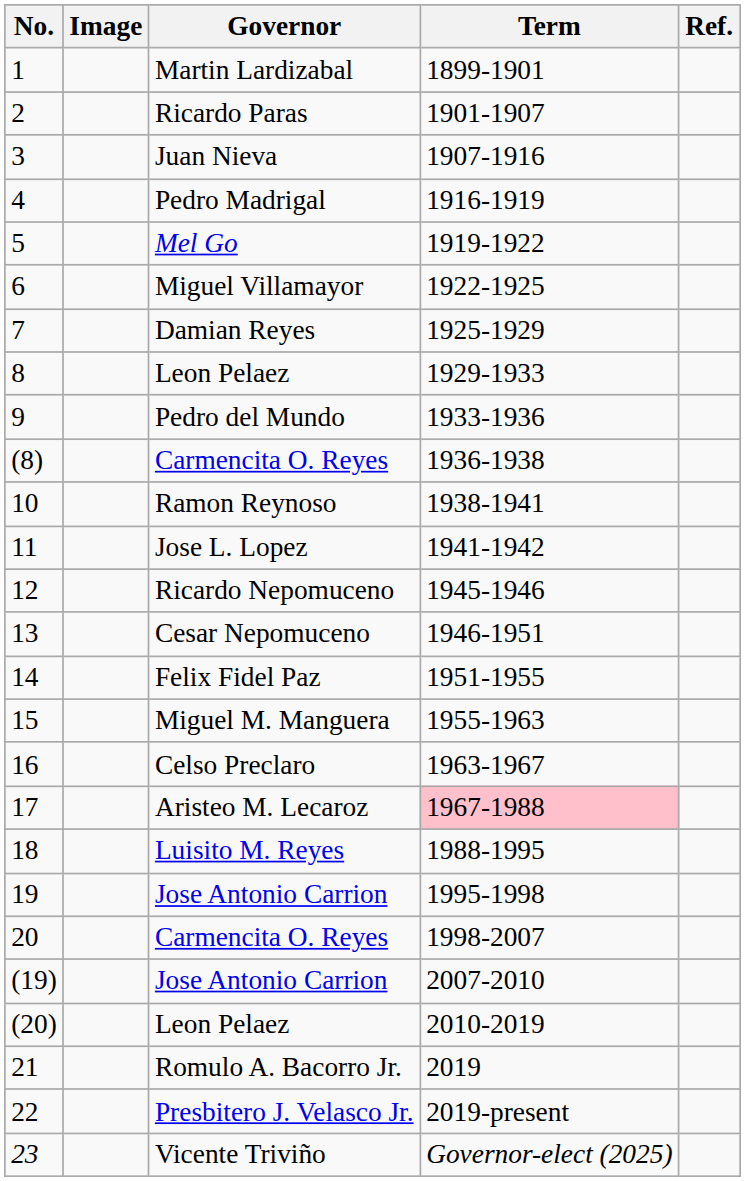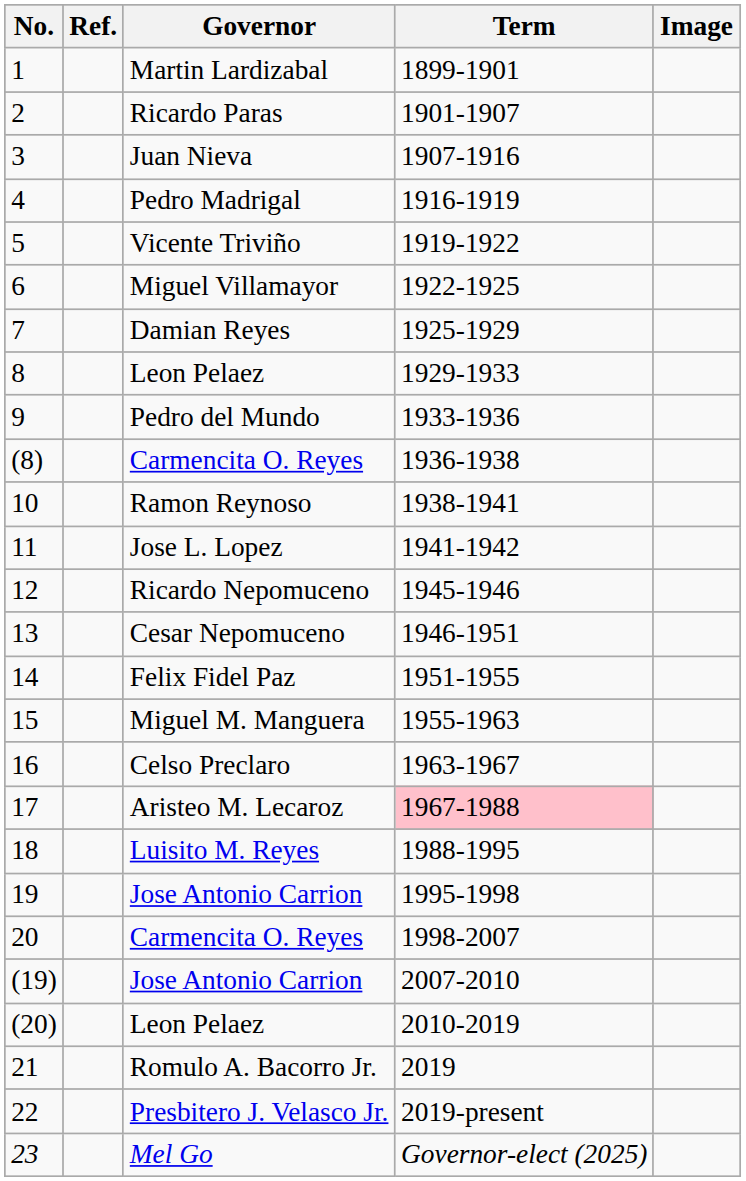 <table class= "wikitable"  border = "1">
 <tr>
 <th>No.</th>
-<th>Image</th>
+<th>Ref.</th>
 <th>Governor</th>
 <th>Term</th>
-<th>Ref.</th>
+<th>Image</th>
 </tr>
 <tr>
 <td>1</td>
 <td></td>
 <td>Martin Lardizabal</td>
 <td>1899-1901</td>
 <td></td>
 </tr>
 <tr>
 <td>2</td>
 <td></td>
 <td>Ricardo Paras</td>
 <td>1901-1907</td>
 <td></td>
 </tr>
 <tr>
 <td>3</td>
 <td></td>
 <td>Juan Nieva</td>
 <td>1907-1916</td>
 <td></td>
 </tr>
 <tr>
 <td>4</td>
 <td></td>
 <td>Pedro Madrigal</td>
 <td>1916-1919</td>
 <td></td>
 </tr>
 <tr>
 <td>5</td>
 <td></td>
-<td><em><a href='#'>Mel Go</a></em></td>
+<td>Vicente Triviño</td>
 <td>1919-1922</td>
 <td></td>
 </tr>
 <tr>
 <td>6</td>
 <td></td>
 <td>Miguel Villamayor</td>
 <td>1922-1925</td>
 <td></td>
 </tr>
 <tr>
 <td>7</td>
 <td></td>
 <td>Damian Reyes</td>
 <td>1925-1929</td>
 <td></td>
 </tr>
 <tr>
 <td>8</td>
 <td></td>
 <td>Leon Pelaez</td>
 <td>1929-1933</td>
 <td></td>
 </tr>
 <tr>
 <td>9</td>
 <td></td>
 <td>Pedro del Mundo</td>
 <td>1933-1936</td>
 <td></td>
 </tr>
 <tr>
 <td>(8)</td>
 <td></td>
 <td><a href='#'>Carmencita O. Reyes</a></td>
 <td>1936-1938</td>
 <td></td>
 </tr>
 <tr>
 <td>10</td>
 <td></td>
 <td>Ramon Reynoso</td>
 <td>1938-1941</td>
 <td></td>
 </tr>
 <tr>
 <td>11</td>
 <td></td>
 <td>Jose L. Lopez</td>
 <td>1941-1942</td>
 <td></td>
 </tr>
 <tr>
 <td>12</td>
 <td></td>
 <td>Ricardo Nepomuceno</td>
 <td>1945-1946</td>
 <td></td>
 </tr>
 <tr>
 <td>13</td>
 <td></td>
 <td>Cesar Nepomuceno</td>
 <td>1946-1951</td>
 <td></td>
 </tr>
 <tr>
 <td>14</td>
 <td></td>
 <td>Felix Fidel Paz</td>
 <td>1951-1955</td>
 <td></td>
 </tr>
 <tr>
 <td>15</td>
 <td></td>
 <td>Miguel M. Manguera</td>
 <td>1955-1963</td>
 <td></td>
 </tr>
 <tr>
 <td>16</td>
 <td></td>
 <td>Celso Preclaro</td>
 <td>1963-1967</td>
 <td></td>
 </tr>
 <tr>
 <td>17</td>
 <td></td>
 <td>Aristeo M. Lecaroz</td>
 <td style="background: pink;">1967-1988</td>
 <td></td>
 </tr>
 <tr>
 <td>18</td>
 <td></td>
 <td><a href='#'>Luisito M. Reyes</a></td>
 <td>1988-1995</td>
 <td></td>
 </tr>
 <tr>
 <td>19</td>
 <td></td>
 <td><a href='#'>Jose Antonio Carrion</a></td>
 <td>1995-1998</td>
 <td></td>
 </tr>
 <tr>
 <td>20</td>
 <td></td>
 <td><a href='#'>Carmencita O. Reyes</a></td>
 <td>1998-2007</td>
 <td></td>
 </tr>
 <tr>
 <td>(19)</td>
 <td></td>
 <td><a href='#'>Jose Antonio Carrion</a></td>
 <td>2007-2010</td>
 <td></td>
 </tr>
 <tr>
 <td>(20)</td>
 <td></td>
 <td>Leon Pelaez</td>
 <td>2010-2019</td>
 <td></td>
 </tr>
 <tr>
 <td>21</td>
 <td></td>
 <td>Romulo A. Bacorro Jr.</td>
 <td>2019</td>
 <td></td>
 </tr>
 <tr>
 <td>22</td>
 <td></td>
 <td><a href='#'>Presbitero J. Velasco Jr.</a></td>
 <td>2019-present</td>
 <td></td>
 </tr>
 <tr>
 <td><em>23</em></td>
 <td></td>
-<td>Vicente Triviño</td>
+<td><em><a href='#'>Mel Go</a></em></td>
 <td><em>Governor-elect (2025)</em></td>
 <td></td>
 </tr>
 </table>
